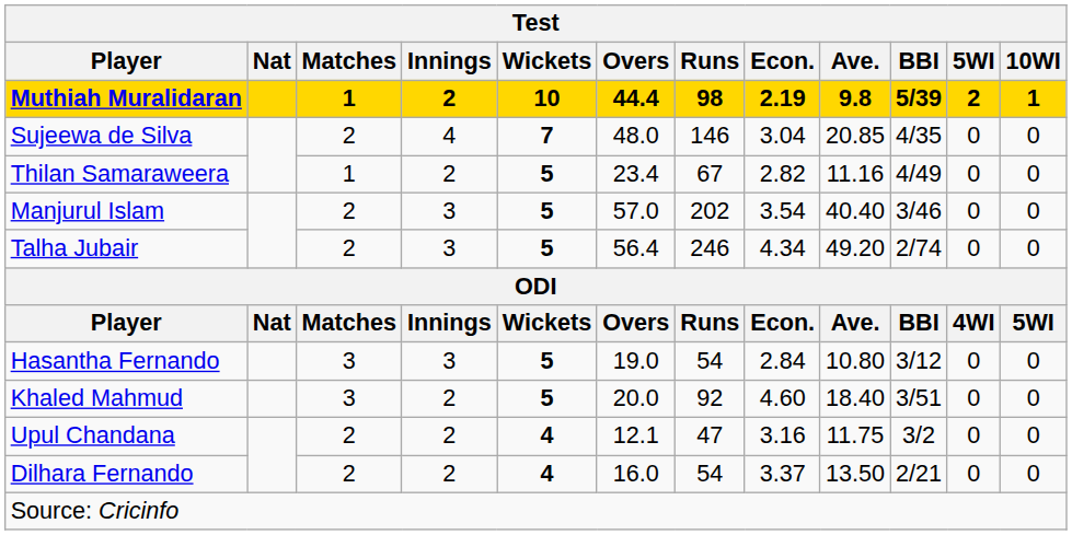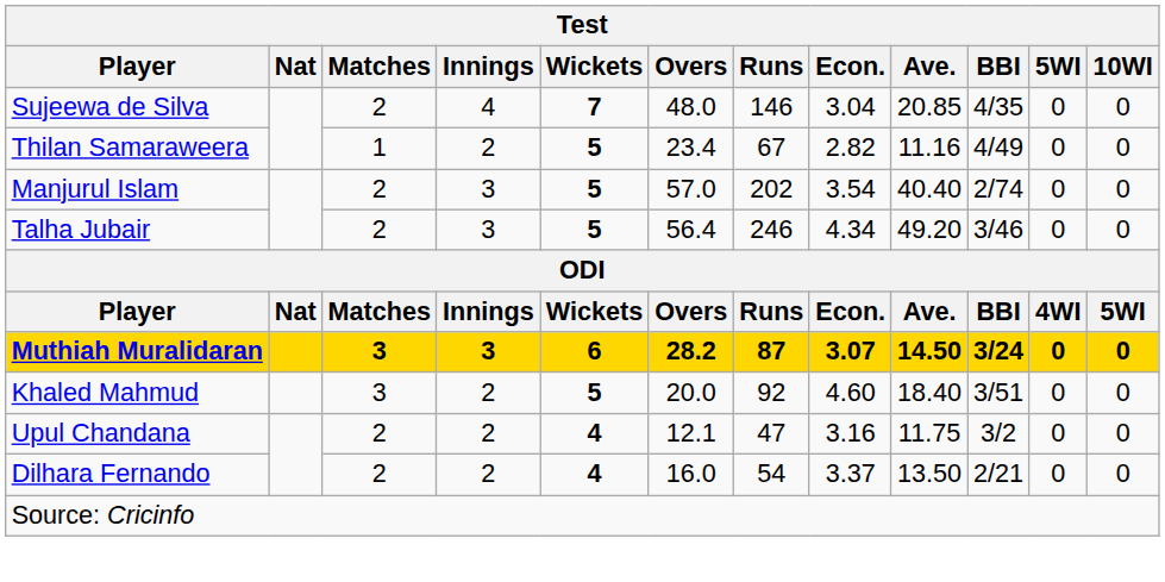 <table class="wikitable">
 <tr>
 <th colspan="12">Test</th>
 </tr>
 <tr>
 <th>Player</th>
 <th>Nat</th>
 <th>Matches</th>
 <th>Innings</th>
 <th>Wickets</th>
 <th>Overs</th>
 <th>Runs</th>
 <th>Econ.</th>
 <th>Ave.</th>
 <th>BBI</th>
 <th>5WI</th>
 <th>10WI</th>
-</tr>
-<tr style="background:gold;">
-<td><strong><a href='#'>Muthiah Muralidaran</a></strong></td>
-<td style="text-align:center;"><strong></strong></td>
-<td style="text-align:center;"><strong>1</strong></td>
-<td style="text-align:center;"><strong>2</strong></td>
-<td style="text-align:center;"><strong>10</strong></td>
-<td style="text-align:center;"><strong>44.4</strong></td>
-<td style="text-align:center;"><strong>98</strong></td>
-<td style="text-align:center;"><strong>2.19</strong></td>
-<td style="text-align:center;"><strong>9.8</strong></td>
-<td style="text-align:center;"><strong>5/39</strong></td>
-<td style="text-align:center;"><strong>2</strong></td>
-<td style="text-align:center;"><strong>1</strong></td>
 </tr>
 <tr>
 <td><a href='#'>Sujeewa de Silva</a></td>
 <td rowspan="2" style="text-align:center;"></td>
 <td style="text-align:center;">2</td>
 <td style="text-align:center;">4</td>
 <td style="text-align:center;"><strong>7</strong></td>
 <td style="text-align:center;">48.0</td>
 <td style="text-align:center;">146</td>
 <td style="text-align:center;">3.04</td>
 <td style="text-align:center;">20.85</td>
 <td style="text-align:center;">4/35</td>
 <td style="text-align:center;">0</td>
 <td style="text-align:center;">0</td>
 </tr>
 <tr>
 <td><a href='#'>Thilan Samaraweera</a></td>
 <td style="text-align:center;">1</td>
 <td style="text-align:center;">2</td>
 <td style="text-align:center;"><strong>5</strong></td>
 <td style="text-align:center;">23.4</td>
 <td style="text-align:center;">67</td>
 <td style="text-align:center;">2.82</td>
 <td style="text-align:center;">11.16</td>
 <td style="text-align:center;">4/49</td>
 <td style="text-align:center;">0</td>
 <td style="text-align:center;">0</td>
 </tr>
 <tr>
 <td><a href='#'>Manjurul Islam</a></td>
 <td rowspan="2" style="text-align:center;"></td>
 <td style="text-align:center;">2</td>
 <td style="text-align:center;">3</td>
 <td style="text-align:center;"><strong>5</strong></td>
 <td style="text-align:center;">57.0</td>
 <td style="text-align:center;">202</td>
 <td style="text-align:center;">3.54</td>
 <td style="text-align:center;">40.40</td>
-<td style="text-align:center;">3/46</td>
+<td style="text-align:center;">2/74</td>
 <td style="text-align:center;">0</td>
 <td style="text-align:center;">0</td>
 </tr>
 <tr>
 <td><a href='#'>Talha Jubair</a></td>
 <td style="text-align:center;">2</td>
 <td style="text-align:center;">3</td>
 <td style="text-align:center;"><strong>5</strong></td>
 <td style="text-align:center;">56.4</td>
 <td style="text-align:center;">246</td>
 <td style="text-align:center;">4.34</td>
 <td style="text-align:center;">49.20</td>
-<td style="text-align:center;">2/74</td>
+<td style="text-align:center;">3/46</td>
 <td style="text-align:center;">0</td>
 <td style="text-align:center;">0</td>
 </tr>
 <tr>
 <th colspan="12">ODI</th>
 </tr>
 <tr>
 <th>Player</th>
 <th>Nat</th>
 <th>Matches</th>
 <th>Innings</th>
 <th>Wickets</th>
 <th>Overs</th>
 <th>Runs</th>
 <th>Econ.</th>
 <th>Ave.</th>
 <th>BBI</th>
 <th>4WI</th>
 <th>5WI</th>
 </tr>
-<tr style=>
-<td><a href='#'>Hasantha Fernando</a></td>
+<tr style="background:gold;">
+<td><strong><a href='#'>Muthiah Muralidaran</a></strong></td>
 <td></td>
-<td style="text-align:center;">3</td>
-<td style="text-align:center;">3</td>
-<td style="text-align:center;"><strong>5</strong></td>
-<td style="text-align:center;">19.0</td>
-<td style="text-align:center;">54</td>
-<td style="text-align:center;">2.84</td>
-<td style="text-align:center;">10.80</td>
-<td style="text-align:center;">3/12</td>
-<td style="text-align:center;">0</td>
-<td style="text-align:center;">0</td>
+<td style="text-align:center;"><strong>3</strong></td>
+<td style="text-align:center;"><strong>3</strong></td>
+<td style="text-align:center;"><strong>6</strong></td>
+<td style="text-align:center;"><strong>28.2</strong></td>
+<td style="text-align:center;"><strong>87</strong></td>
+<td style="text-align:center;"><strong>3.07</strong></td>
+<td style="text-align:center;"><strong>14.50</strong></td>
+<td style="text-align:center;"><strong>3/24</strong></td>
+<td style="text-align:center;"><strong>0</strong></td>
+<td style="text-align:center;"><strong>0</strong></td>
 </tr>
 <tr>
 <td><a href='#'>Khaled Mahmud</a></td>
 <td></td>
 <td style="text-align:center;">3</td>
 <td style="text-align:center;">2</td>
 <td style="text-align:center;"><strong>5</strong></td>
 <td style="text-align:center;">20.0</td>
 <td style="text-align:center;">92</td>
 <td style="text-align:center;">4.60</td>
 <td style="text-align:center;">18.40</td>
 <td style="text-align:center;">3/51</td>
 <td style="text-align:center;">0</td>
 <td style="text-align:center;">0</td>
 </tr>
 <tr>
 <td><a href='#'>Upul Chandana</a></td>
 <td rowspan="2"></td>
 <td style="text-align:center;">2</td>
 <td style="text-align:center;">2</td>
 <td style="text-align:center;"><strong>4</strong></td>
 <td style="text-align:center;">12.1</td>
 <td style="text-align:center;">47</td>
 <td style="text-align:center;">3.16</td>
 <td style="text-align:center;">11.75</td>
 <td style="text-align:center;">3/2</td>
 <td style="text-align:center;">0</td>
 <td style="text-align:center;">0</td>
 </tr>
 <tr>
 <td><a href='#'>Dilhara Fernando</a></td>
 <td style="text-align:center;">2</td>
 <td style="text-align:center;">2</td>
 <td style="text-align:center;"><strong>4</strong></td>
 <td style="text-align:center;">16.0</td>
 <td style="text-align:center;">54</td>
 <td style="text-align:center;">3.37</td>
 <td style="text-align:center;">13.50</td>
 <td style="text-align:center;">2/21</td>
 <td style="text-align:center;">0</td>
 <td style="text-align:center;">0</td>
 </tr>
 <tr>
 <td colspan="12">Source: <em>Cricinfo</em></td>
 </tr>
 </table>
